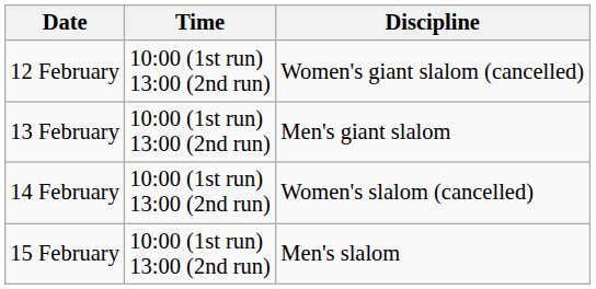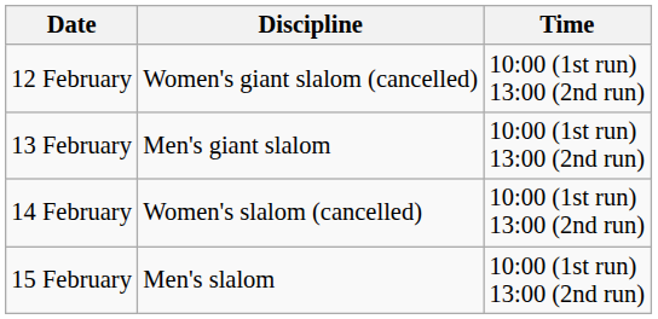 <table class="wikitable">
 <tr>
 <th>Date</th>
+<th>Discipline</th>
 <th>Time</th>
-<th>Discipline</th>
 </tr>
 <tr>
 <td>12 February</td>
+<td>Women's giant slalom (cancelled)</td>
 <td>10:00 (1st run)<br>13:00 (2nd run)</td>
-<td>Women's giant slalom (cancelled)</td>
 </tr>
 <tr>
 <td>13 February</td>
+<td>Men's giant slalom</td>
 <td>10:00 (1st run)<br>13:00 (2nd run)</td>
-<td>Men's giant slalom</td>
 </tr>
 <tr>
 <td>14 February</td>
+<td>Women's slalom (cancelled)</td>
 <td>10:00 (1st run)<br>13:00 (2nd run)</td>
-<td>Women's slalom (cancelled)</td>
 </tr>
 <tr>
 <td>15 February</td>
+<td>Men's slalom</td>
 <td>10:00 (1st run)<br>13:00 (2nd run)</td>
-<td>Men's slalom</td>
 </tr>
 </table>
